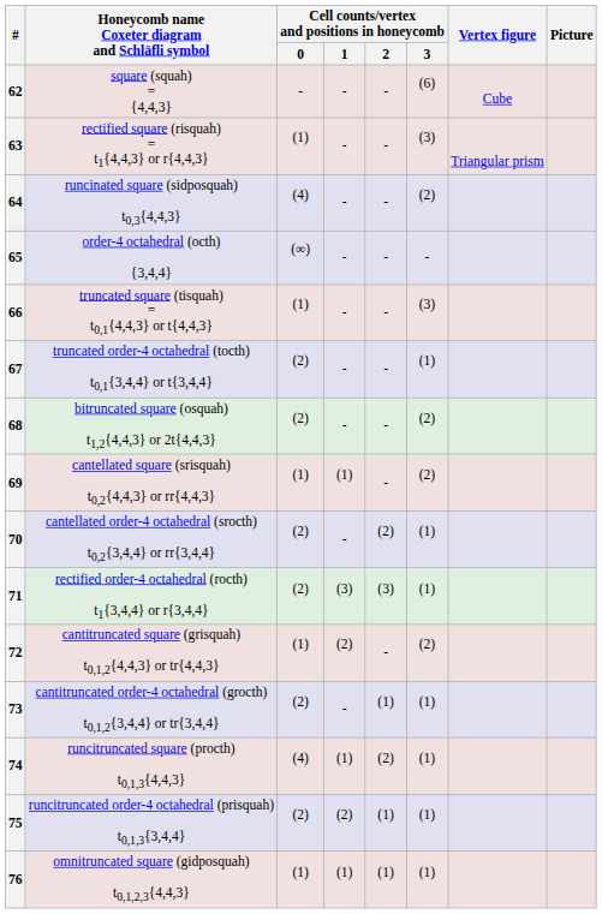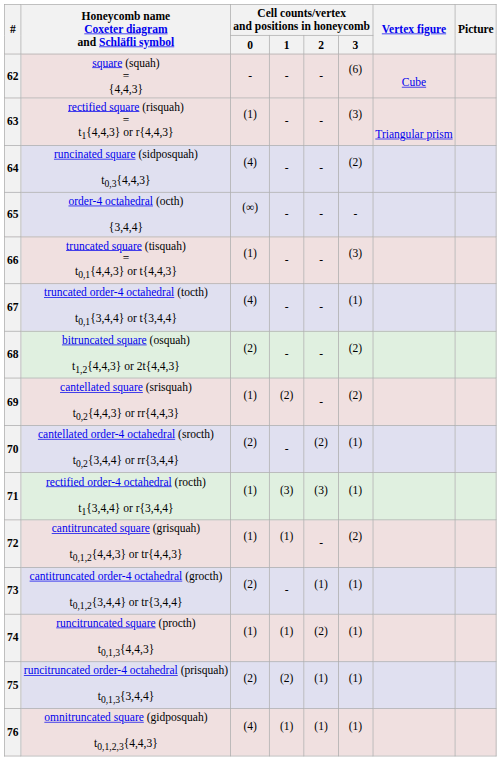 <table class="wikitable">
 <tr>
 <th rowspan=2>#</th>
 <th rowspan=2>Honeycomb name<br><a href='#'>Coxeter diagram</a><br>and <a href='#'>Schläfli symbol</a></th>
 <th colspan=4>Cell counts/vertex<br>and positions in honeycomb</th>
 <th rowspan=2><a href='#'>Vertex figure</a></th>
 <th rowspan=2>Picture</th>
 </tr>
 <tr align=center>
 <th>0<br></th>
 <th>1<br></th>
 <th>2<br></th>
 <th>3<br></th>
 </tr>
 <tr align=center BGCOLOR="#f0e0e0">
 <th>62</th>
 <td><a href='#'>square</a> (squah)<br> = <br>{4,4,3}</td>
 <td>-</td>
 <td>-</td>
 <td>-</td>
 <td>(6)<br><br></td>
 <td> <br><a href='#'>Cube</a></td>
 <td></td>
 </tr>
 <tr align=center BGCOLOR="#f0e0e0">
 <th>63</th>
 <td><a href='#'>rectified square</a> (risquah)<br> = <br>t<sub>1</sub>{4,4,3} or r{4,4,3}</td>
 <td>(1)<br><br></td>
 <td>-</td>
 <td>-</td>
 <td>(3)<br><br></td>
 <td><br><br><a href='#'>Triangular prism</a></td>
 <td></td>
 </tr>
 <tr align=center BGCOLOR="#e0e0f0">
 <th>64</th>
 <td><a href='#'>runcinated square</a> (sidposquah)<br><br>t<sub>0,3</sub>{4,4,3}</td>
 <td>(4)<br><br></td>
 <td>-</td>
 <td>-</td>
 <td>(2)<br><br></td>
 <td></td>
 <td></td>
 </tr>
 <tr align=center BGCOLOR="#e0e0f0">
 <th>65</th>
 <td><a href='#'>order-4 octahedral</a> (octh)<br><br>{3,4,4}</td>
 <td>(∞)<br><br></td>
 <td>-</td>
 <td>-</td>
 <td>-</td>
 <td> </td>
 <td></td>
 </tr>
 <tr align=center BGCOLOR="#f0e0e0">
 <th>66</th>
 <td><a href='#'>truncated square</a> (tisquah)<br> = <br>t<sub>0,1</sub>{4,4,3} or t{4,4,3}</td>
 <td>(1)<br><br></td>
 <td>-</td>
 <td>-</td>
 <td>(3)<br><br></td>
 <td></td>
 <td></td>
 </tr>
 <tr align=center BGCOLOR="#e0e0f0">
 <th>67</th>
 <td><a href='#'>truncated order-4 octahedral</a> (tocth)<br><br>t<sub>0,1</sub>{3,4,4} or t{3,4,4}</td>
-<td>(2)<br> <br></td>
+<td>(4)<br><br></td>
 <td>-</td>
 <td>-</td>
 <td>(1)<br><br></td>
 <td></td>
 <td></td>
 </tr>
 <tr align=center BGCOLOR="#e0f0e0">
 <th>68</th>
 <td><a href='#'>bitruncated square</a> (osquah)<br><br>t<sub>1,2</sub>{4,4,3} or 2t{4,4,3}</td>
 <td>(2)<br><br></td>
 <td>-</td>
 <td>-</td>
 <td>(2)<br><br></td>
 <td></td>
 <td></td>
 </tr>
 <tr align=center BGCOLOR="#f0e0e0">
 <th>69</th>
 <td><a href='#'>cantellated square</a> (srisquah)<br><br>t<sub>0,2</sub>{4,4,3} or rr{4,4,3}</td>
 <td>(1)<br><br></td>
-<td>(1)<br> <br></td>
+<td>(2)<br><br></td>
 <td>-</td>
 <td>(2)<br><br></td>
 <td></td>
 <td></td>
 </tr>
 <tr align=center BGCOLOR="#e0e0f0">
 <th>70</th>
 <td><a href='#'>cantellated order-4 octahedral</a> (srocth)<br><br>t<sub>0,2</sub>{3,4,4} or rr{3,4,4}</td>
 <td>(2)<br><br></td>
 <td>-</td>
 <td>(2)<br><br></td>
 <td>(1)<br><br></td>
 <td></td>
 <td></td>
 </tr>
 <tr align=center BGCOLOR="#e0f0e0">
 <th>71</th>
 <td><a href='#'>rectified order-4 octahedral</a> (rocth)<br><br>t<sub>1</sub>{3,4,4} or r{3,4,4}</td>
-<td>(2)<br><br></td>
+<td>(1)<br><br></td>
 <td>(3)<br><br></td>
 <td>(3)<br><br></td>
 <td>(1)<br><br></td>
 <td></td>
 <td></td>
 </tr>
 <tr align=center BGCOLOR="#f0e0e0">
 <th>72</th>
 <td><a href='#'>cantitruncated square</a> (grisquah)<br><br>t<sub>0,1,2</sub>{4,4,3} or tr{4,4,3}</td>
 <td>(1)<br> <br></td>
-<td>(2)<br><br></td>
+<td>(1)<br> <br></td>
 <td>-</td>
 <td>(2)<br> <br></td>
 <td></td>
 <td></td>
 </tr>
 <tr align=center BGCOLOR="#e0e0f0">
 <th>73</th>
 <td><a href='#'>cantitruncated order-4 octahedral</a> (grocth)<br><br>t<sub>0,1,2</sub>{3,4,4} or tr{3,4,4}</td>
 <td>(2)<br> <br></td>
 <td>-</td>
 <td>(1)<br> <br></td>
 <td>(1)<br> <br></td>
 <td></td>
 <td></td>
 </tr>
 <tr align=center BGCOLOR="#f0e0e0">
 <th>74</th>
 <td><a href='#'>runcitruncated square</a> (procth)<br><br>t<sub>0,1,3</sub>{4,4,3}</td>
-<td>(4)<br><br></td>
+<td>(1)<br><br></td>
 <td>(1)<br><br></td>
 <td>(2)<br><br></td>
 <td>(1)<br><br></td>
 <td></td>
 <td></td>
 </tr>
 <tr align=center BGCOLOR="#e0e0f0">
 <th>75</th>
 <td><a href='#'>runcitruncated order-4 octahedral</a> (prisquah)<br><br>t<sub>0,1,3</sub>{3,4,4}</td>
 <td>(2)<br><br></td>
 <td>(2)<br><br></td>
 <td>(1)<br><br></td>
 <td>(1)<br><br></td>
 <td></td>
 <td></td>
 </tr>
 <tr align=center BGCOLOR="#f0e0e0">
 <th>76</th>
 <td><a href='#'>omnitruncated square</a> (gidposquah)<br><br>t<sub>0,1,2,3</sub>{4,4,3}</td>
-<td>(1)<br><br></td>
+<td>(4)<br><br></td>
 <td>(1)<br><br></td>
 <td>(1)<br><br></td>
 <td>(1)<br><br></td>
 <td></td>
 <td></td>
 </tr>
 </table>
